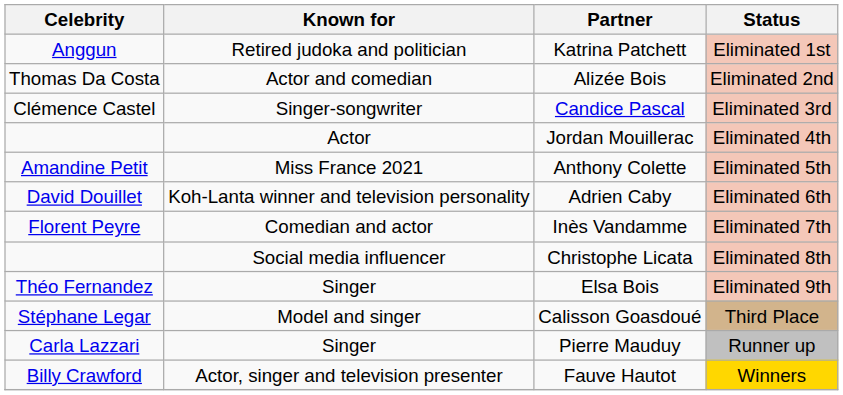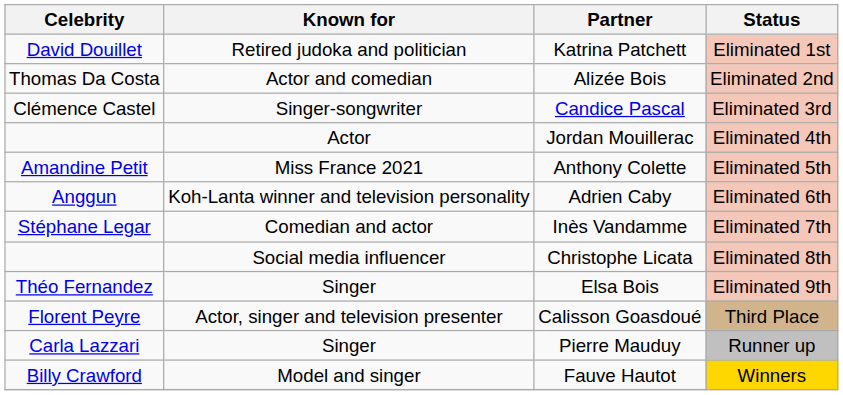 <table class="wikitable sortable" style="margin:auto; text-align:center; font-size:95%;">
 <tr>
 <th>Celebrity</th>
 <th>Known for</th>
 <th>Partner</th>
 <th>Status</th>
 </tr>
 <tr>
-<td><a href='#'>Anggun</a></td>
+<td><a href='#'>David Douillet</a></td>
 <td>Retired judoka and politician</td>
 <td>Katrina Patchett</td>
 <td style="background-color:#f4c7b8;">Eliminated 1st<br></td>
 </tr>
 <tr>
 <td>Thomas Da Costa</td>
 <td>Actor and comedian</td>
 <td>Alizée Bois</td>
 <td style="background-color:#f4c7b8;">Eliminated 2nd<br></td>
 </tr>
 <tr>
 <td>Clémence Castel</td>
 <td>Singer-songwriter</td>
 <td><a href='#'>Candice Pascal</a></td>
 <td style="background-color:#f4c7b8;">Eliminated 3rd<br></td>
 </tr>
 <tr>
 <td></td>
 <td>Actor</td>
 <td>Jordan Mouillerac</td>
 <td style="background-color:#f4c7b8;">Eliminated 4th<br></td>
 </tr>
 <tr>
 <td><a href='#'>Amandine Petit</a></td>
 <td>Miss France 2021</td>
 <td>Anthony Colette</td>
 <td style="background-color:#f4c7b8;">Eliminated 5th<br></td>
 </tr>
 <tr>
-<td><a href='#'>David Douillet</a></td>
+<td><a href='#'>Anggun</a></td>
 <td>Koh-Lanta winner and television personality</td>
 <td>Adrien Caby</td>
 <td style="background-color:#f4c7b8;">Eliminated 6th<br></td>
 </tr>
 <tr>
-<td><a href='#'>Florent Peyre</a></td>
+<td><a href='#'>Stéphane Legar</a></td>
 <td>Comedian and actor</td>
 <td>Inès Vandamme</td>
 <td style="background-color:#f4c7b8;">Eliminated 7th<br></td>
 </tr>
 <tr>
 <td></td>
 <td>Social media influencer</td>
 <td>Christophe Licata<br><em></em></td>
 <td style="background-color:#f4c7b8;">Eliminated 8th<br></td>
 </tr>
 <tr>
 <td><a href='#'>Théo Fernandez</a></td>
 <td>Singer</td>
 <td>Elsa Bois</td>
 <td style="background-color:#f4c7b8;">Eliminated 9th<br></td>
 </tr>
 <tr>
-<td><a href='#'>Stéphane Legar</a></td>
-<td>Model and singer</td>
+<td><a href='#'>Florent Peyre</a></td>
+<td>Actor, singer and television presenter</td>
 <td>Calisson Goasdoué <br><em></em></td>
 <td style="background:tan;">Third Place<br></td>
 </tr>
 <tr>
 <td><a href='#'>Carla Lazzari</a></td>
 <td>Singer</td>
 <td>Pierre Mauduy</td>
 <td style="background:silver;">Runner up<br></td>
 </tr>
 <tr>
 <td><a href='#'>Billy Crawford</a></td>
-<td>Actor, singer and television presenter</td>
+<td>Model and singer</td>
 <td>Fauve Hautot</td>
 <td style="background:gold;">Winners<br></td>
 </tr>
 <tr>
 </tr>
 </table>
